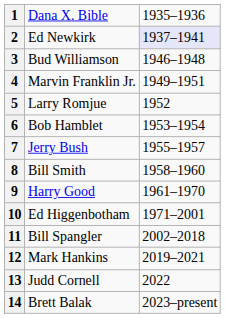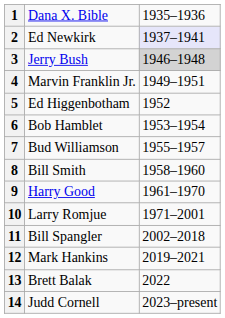 <table class="wikitable">
 <tr>
 <th>1</th>
 <td><a href='#'>Dana X. Bible</a></td>
 <td>1935–1936</td>
 </tr>
 <tr>
 <th>2</th>
 <td>Ed Newkirk</td>
 <td style="background: lavender;">1937–1941</td>
 </tr>
 <tr>
 <th>3</th>
-<td>Bud Williamson</td>
-<td>1946–1948</td>
+<td><a href='#'>Jerry Bush</a></td>
+<td style="background: lightgrey;">1946–1948</td>
 </tr>
 <tr>
 <th>4</th>
 <td>Marvin Franklin Jr.</td>
 <td>1949–1951</td>
 </tr>
 <tr>
 <th>5</th>
-<td>Larry Romjue</td>
+<td>Ed Higgenbotham</td>
 <td>1952</td>
 </tr>
 <tr>
 <th>6</th>
 <td>Bob Hamblet</td>
 <td>1953–1954</td>
 </tr>
 <tr>
 <th>7</th>
-<td><a href='#'>Jerry Bush</a></td>
+<td>Bud Williamson</td>
 <td>1955–1957</td>
 </tr>
 <tr>
 <th>8</th>
 <td>Bill Smith</td>
 <td>1958–1960</td>
 </tr>
 <tr>
 <th>9</th>
 <td><a href='#'>Harry Good</a></td>
 <td>1961–1970</td>
 </tr>
 <tr>
 <th>10</th>
-<td>Ed Higgenbotham</td>
+<td>Larry Romjue</td>
 <td>1971–2001</td>
 </tr>
 <tr>
 <th>11</th>
 <td>Bill Spangler</td>
 <td>2002–2018</td>
 </tr>
 <tr>
 <th>12</th>
 <td>Mark Hankins</td>
 <td>2019–2021</td>
 </tr>
 <tr>
 <th>13</th>
-<td>Judd Cornell</td>
+<td>Brett Balak</td>
 <td>2022</td>
 </tr>
 <tr>
 <th>14</th>
-<td>Brett Balak</td>
+<td>Judd Cornell</td>
 <td>2023–present</td>
 </tr>
 </table>
